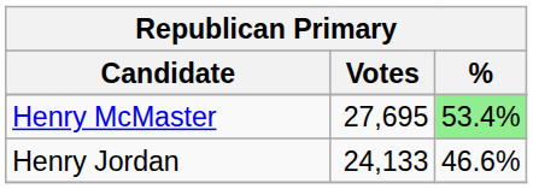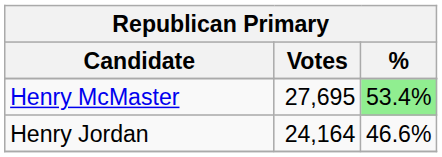 <table class="wikitable" align="left" style="margin: 1em 1em 1em 0; font-size: 95%;">
 <tr>
 <th colspan="3">Republican Primary</th>
 </tr>
 <tr>
 <th colspan="1" style="width: 170px">Candidate</th>
 <th style="width: 50px">Votes</th>
 <th style="width: 40px">%</th>
 </tr>
 <tr>
 </tr>
 <tr>
 <td><a href='#'>Henry McMaster</a></td>
 <td align="right">27,695</td>
 <td align="right" style="background: lightgreen;">53.4%</td>
 </tr>
 <tr>
 <td>Henry Jordan</td>
-<td align="right">24,133</td>
+<td align="right">24,164</td>
 <td align="right">46.6%</td>
 </tr>
 <tr>
 </tr>
 </table>
